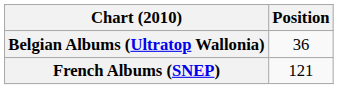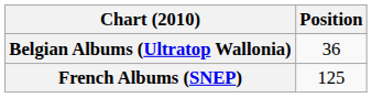 <table class="wikitable sortable plainrowheaders">
 <tr>
 <th scope="col">Chart (2010)</th>
 <th scope="col">Position</th>
 </tr>
 <tr>
 <th scope="row">Belgian Albums (<a href='#'>Ultratop</a> Wallonia)</th>
 <td style="text-align:center;">36</td>
 </tr>
 <tr>
 <th scope="row">French Albums (<a href='#'>SNEP</a>)</th>
-<td style="text-align:center;">121</td>
+<td style="text-align:center;">125</td>
 </tr>
 </table>
